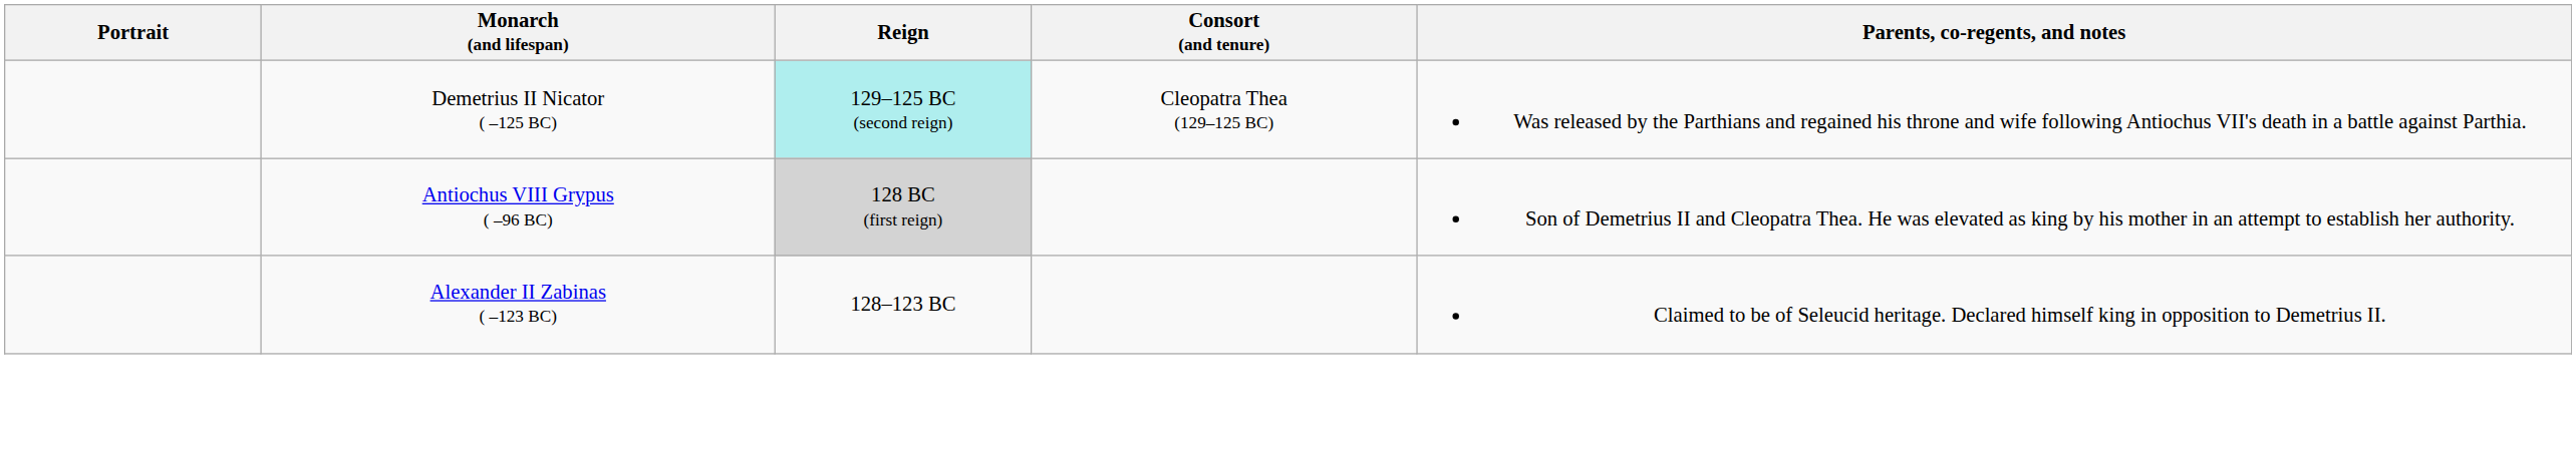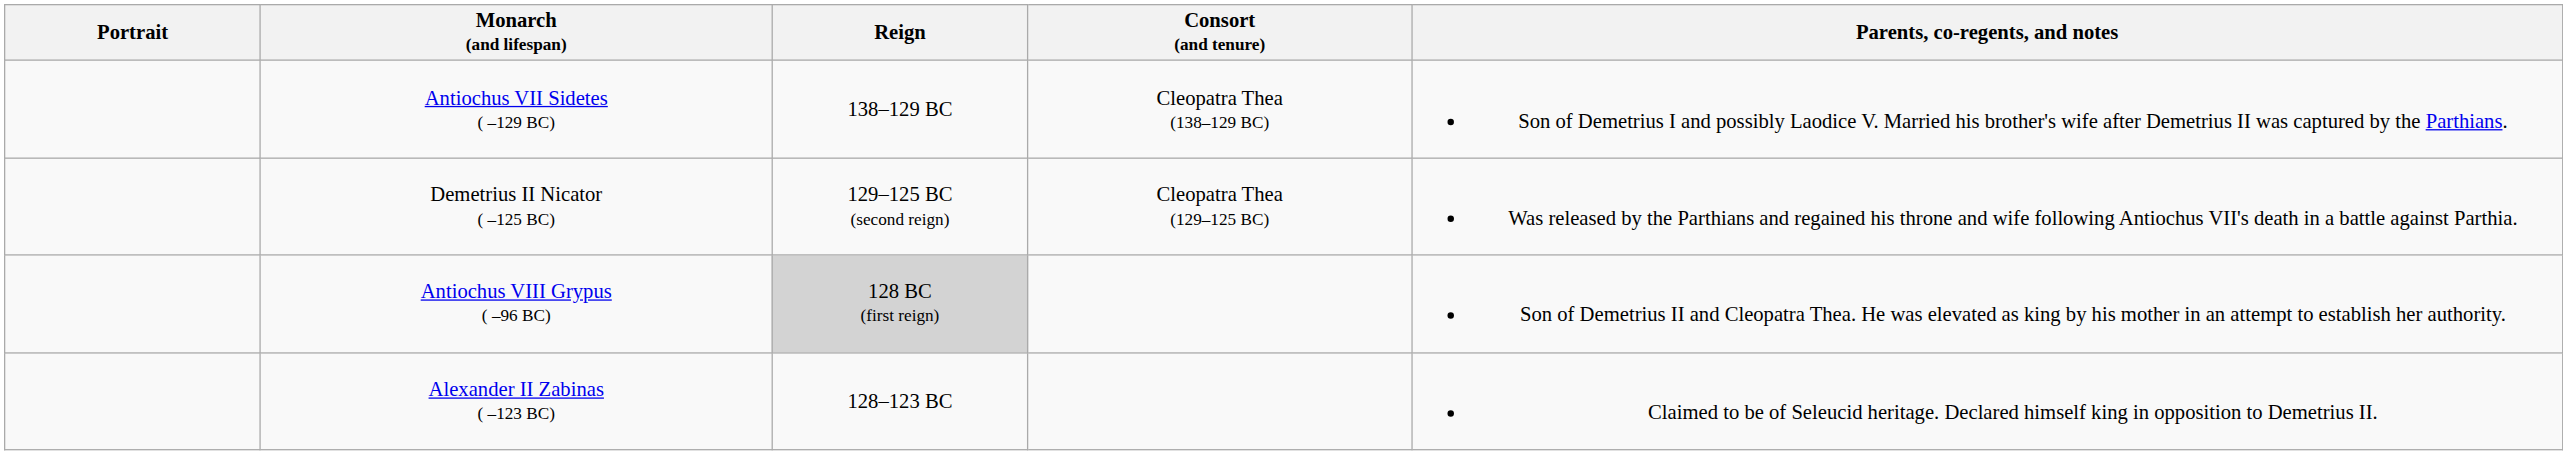 <table width=100% class="wikitable">
 <tr>
 <th width=10%>Portrait</th>
 <th width=20%>Monarch<br><small>(and lifespan)</small></th>
 <th width=10%>Reign</th>
 <th width=15%>Consort<br><small>(and tenure)</small></th>
 <th>Parents, co-regents, and notes</th>
 </tr>
 <tr>
 <td align="center"></td>
+<td align="center"><a href='#'>Antiochus VII Sidetes</a><br><small>( –129 BC)</small></td>
+<td align="center">138–129 BC</td>
+<td align="center">Cleopatra Thea<br><small>(138–129 BC)</small></td>
+<td align="center"><br><ul><li>Son of Demetrius I and possibly Laodice V. Married his brother's wife after Demetrius II was captured by the <a href='#'>Parthians</a>.</li></ul></td>
+</tr>
+<tr>
+<td align="center"></td>
 <td align="center">Demetrius II Nicator<br><small>( –125 BC)</small></td>
-<td align="center" style="background: paleturquoise;">129–125 BC<br><small>(second reign)</small></td>
+<td align="center">129–125 BC<br><small>(second reign)</small></td>
 <td align="center">Cleopatra Thea<br><small>(129–125 BC)</small></td>
 <td align="center"><br><ul><li>Was released by the Parthians and regained his throne and wife following Antiochus VII's death in a battle against Parthia.</li></ul></td>
 </tr>
 <tr>
 <td align="center"></td>
 <td align="center"><a href='#'>Antiochus VIII Grypus</a><br><small>( –96 BC)</small></td>
 <td align="center" style="background: lightgrey;">128 BC<br><small>(first reign)</small></td>
 <td align="center"></td>
 <td align="center"><br><ul><li>Son of Demetrius II and Cleopatra Thea. He was elevated as king by his mother in an attempt to establish her authority.</li></ul></td>
 </tr>
 <tr>
 <td align="center"></td>
 <td align="center"><a href='#'>Alexander II Zabinas</a><br><small>( –123 BC)</small></td>
 <td align="center">128–123 BC</td>
 <td align="center"></td>
 <td align="center"><br><ul><li>Claimed to be of Seleucid heritage. Declared himself king in opposition to Demetrius II.</li></ul></td>
 </tr>
 </table>
